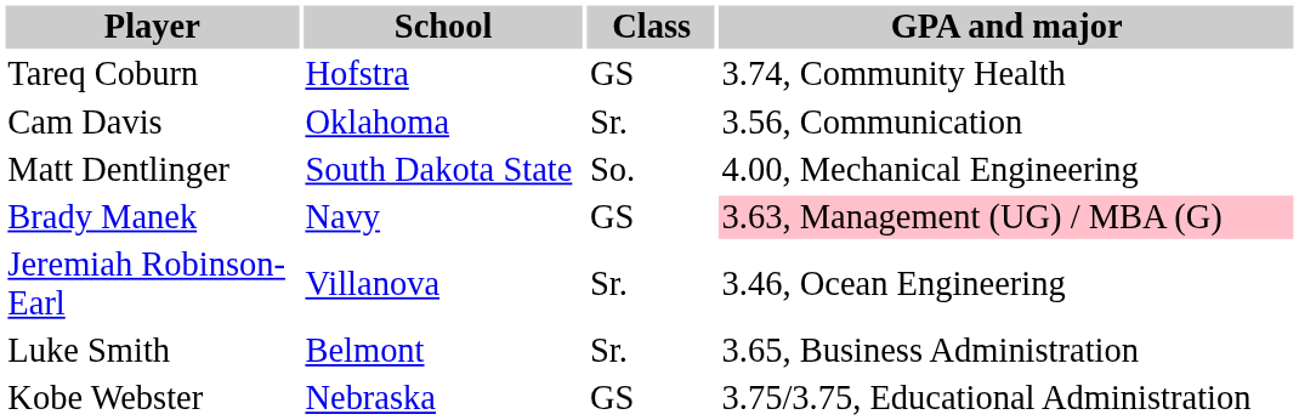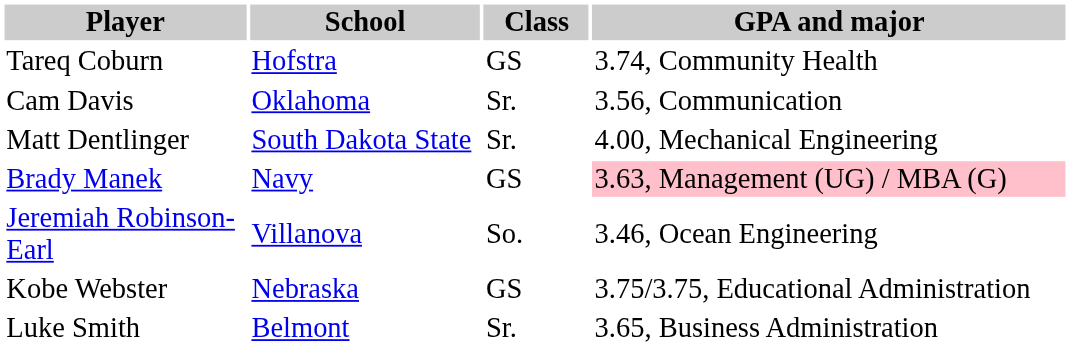 <table style="width:600px" "border:'1' 'solid' 'gray' ">
 <tr>
 <th style="background:#ccc; width:23%;">Player</th>
 <th style="background:#ccc; width:22%;">School</th>
 <th style="background:#ccc; width:10%;">Class</th>
 <th style="background:#ccc; width:45%;">GPA and major</th>
 </tr>
 <tr>
 <td>Tareq Coburn</td>
 <td><a href='#'>Hofstra</a></td>
 <td>GS</td>
 <td>3.74, Community Health</td>
 </tr>
 <tr>
 <td>Cam Davis</td>
 <td><a href='#'>Oklahoma</a></td>
 <td>Sr.</td>
 <td>3.56, Communication</td>
 </tr>
 <tr>
 <td>Matt Dentlinger</td>
 <td><a href='#'>South Dakota State</a></td>
-<td>So.</td>
+<td>Sr.</td>
 <td>4.00, Mechanical Engineering</td>
 </tr>
 <tr>
 <td><a href='#'>Brady Manek</a></td>
 <td><a href='#'>Navy</a></td>
 <td>GS</td>
 <td style="background: pink;">3.63, Management (UG) / MBA (G)</td>
 </tr>
 <tr>
 <td><a href='#'>Jeremiah Robinson-Earl</a></td>
 <td><a href='#'>Villanova</a></td>
-<td>Sr.</td>
+<td>So.</td>
 <td>3.46, Ocean Engineering</td>
+</tr>
+<tr>
+<td>Kobe Webster</td>
+<td><a href='#'>Nebraska</a></td>
+<td>GS</td>
+<td>3.75/3.75, Educational Administration</td>
 </tr>
 <tr>
 <td>Luke Smith</td>
 <td><a href='#'>Belmont</a></td>
 <td>Sr.</td>
 <td>3.65, Business Administration</td>
 </tr>
-<tr>
-<td>Kobe Webster</td>
-<td><a href='#'>Nebraska</a></td>
-<td>GS</td>
-<td>3.75/3.75, Educational Administration</td>
-</tr>
 </table>
